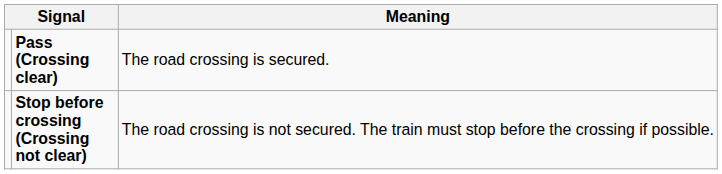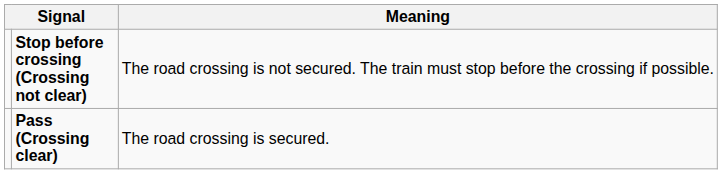 <table class="wikitable">
 <tr>
 <th colspan="2">Signal</th>
 <th>Meaning</th>
 </tr>
 <tr>
 <td></td>
+<td style="width:100px"><strong>Stop before crossing<br>(Crossing not clear)</strong></td>
+<td>The road crossing is not secured. The train must stop before the crossing if possible.</td>
+</tr>
+<tr>
+<td></td>
 <td style="width:100px"><strong>Pass<br>(Crossing clear)</strong></td>
 <td>The road crossing is secured.</td>
 </tr>
-<tr>
-<td></td>
-<td style="width:100px"><strong>Stop before crossing<br>(Crossing not clear)</strong></td>
-<td>The road crossing is not secured. The train must stop before the crossing if possible.</td>
-</tr>
 </table>
